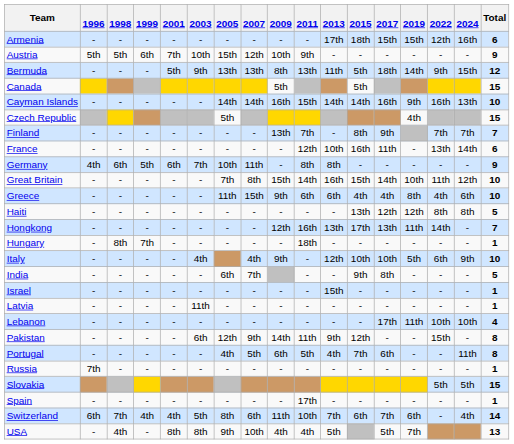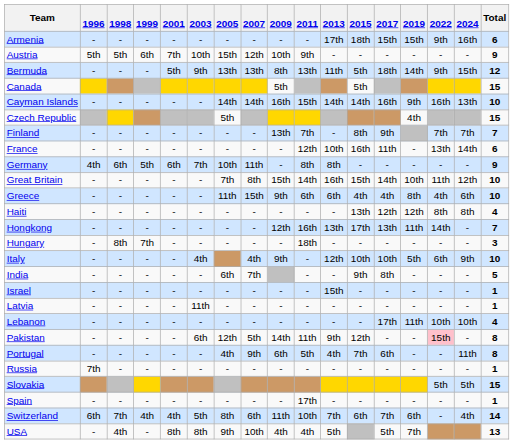 <table class="wikitable shortable" style="text-align:center; font-size:90%">
 <tr bgcolor=>
 <th><strong>Team</strong></th>
 <th><br><a href='#'>1996</a></th>
 <th><br><a href='#'>1998</a></th>
 <th><br><a href='#'>1999</a></th>
 <th><br><a href='#'>2001</a></th>
 <th><br><a href='#'>2003</a></th>
 <th><br><a href='#'>2005</a></th>
 <th><br><a href='#'>2007</a></th>
 <th><br><a href='#'>2009</a></th>
 <th><br><a href='#'>2011</a></th>
 <th><br><a href='#'>2013</a></th>
 <th><br><a href='#'>2015</a></th>
 <th><br><a href='#'>2017</a></th>
 <th><br><a href='#'>2019</a></th>
 <th><br><a href='#'>2022</a></th>
 <th><br><a href='#'>2024</a></th>
 <th><strong>Total</strong></th>
 </tr>
 <tr bgcolor= #D0E6FF>
 <td align=left> <a href='#'>Armenia</a></td>
 <td>-</td>
 <td>-</td>
 <td>-</td>
 <td>-</td>
 <td>-</td>
 <td>-</td>
 <td>-</td>
 <td>-</td>
 <td>-</td>
 <td>17th</td>
 <td>18th</td>
 <td>15th</td>
 <td>15th</td>
-<td>12th</td>
+<td>9th</td>
 <td>16th</td>
 <td><strong>6</strong></td>
 </tr>
 <tr>
 <td align=left> <a href='#'>Austria</a></td>
 <td>5th</td>
 <td>5th</td>
 <td>6th</td>
 <td>7th</td>
 <td>10th</td>
 <td>15th</td>
 <td>12th</td>
 <td>10th</td>
 <td>9th</td>
 <td>-</td>
 <td>-</td>
 <td>-</td>
 <td>-</td>
 <td>-</td>
 <td>-</td>
 <td><strong>9</strong></td>
 </tr>
 <tr bgcolor= #D0E6FF>
 <td align=left> <a href='#'>Bermuda</a></td>
 <td>-</td>
 <td>-</td>
 <td>-</td>
 <td>5th</td>
 <td>9th</td>
 <td>13th</td>
 <td>13th</td>
 <td>8th</td>
 <td>13th</td>
 <td>11th</td>
 <td>5th</td>
 <td>18th</td>
 <td>14th</td>
 <td>9th</td>
 <td>15th</td>
 <td><strong>12</strong></td>
 </tr>
 <tr>
 <td align=left> <a href='#'>Canada</a></td>
 <td bgcolor=gold></td>
 <td bgcolor=#CC9966></td>
 <td bgcolor=silver></td>
 <td bgcolor=gold></td>
 <td bgcolor=gold></td>
 <td bgcolor=gold></td>
 <td bgcolor=gold></td>
 <td>5th</td>
 <td bgcolor=silver></td>
 <td bgcolor=#CC9966></td>
 <td>5th</td>
 <td bgcolor=silver></td>
 <td bgcolor=#CC9966></td>
 <td bgcolor=gold></td>
 <td bgcolor=gold></td>
 <td><strong>15</strong></td>
 </tr>
 <tr bgcolor= #D0E6FF>
 <td align=left> <a href='#'>Cayman Islands</a></td>
 <td>-</td>
 <td>-</td>
 <td>-</td>
 <td>-</td>
 <td>-</td>
 <td>14th</td>
 <td>14th</td>
 <td>16th</td>
 <td>15th</td>
 <td>14th</td>
 <td>14th</td>
 <td>16th</td>
 <td>9th</td>
 <td>16th</td>
 <td>13th</td>
 <td><strong>10</strong></td>
 </tr>
 <tr>
 <td align=left> <a href='#'>Czech Republic</a></td>
 <td bgcolor=silver></td>
 <td bgcolor=gold></td>
 <td bgcolor=#CC9966></td>
 <td bgcolor=silver></td>
 <td bgcolor=silver></td>
 <td>5th</td>
 <td bgcolor=silver></td>
 <td bgcolor=gold></td>
 <td bgcolor=gold></td>
 <td bgcolor=silver></td>
 <td bgcolor=#CC9966></td>
 <td bgcolor=#CC9966></td>
 <td>4th</td>
 <td bgcolor=silver></td>
 <td bgcolor=silver></td>
 <td><strong>15</strong></td>
 </tr>
 <tr bgcolor= #D0E6FF>
 <td align=left> <a href='#'>Finland</a></td>
 <td>-</td>
 <td>-</td>
 <td>-</td>
 <td>-</td>
 <td>-</td>
 <td>-</td>
 <td>-</td>
 <td>13th</td>
 <td>7th</td>
 <td>-</td>
 <td>8th</td>
 <td>9th</td>
 <td bgcolor=silver></td>
 <td>7th</td>
 <td>7th</td>
 <td><strong>7</strong></td>
 </tr>
 <tr>
 <td align=left> <a href='#'>France</a></td>
 <td>-</td>
 <td>-</td>
 <td>-</td>
 <td>-</td>
 <td>-</td>
 <td>-</td>
 <td>-</td>
 <td>-</td>
 <td>12th</td>
 <td>10th</td>
 <td>16th</td>
 <td>11th</td>
 <td>-</td>
 <td>13th</td>
 <td>14th</td>
 <td><strong>6</strong></td>
 </tr>
 <tr bgcolor= #D0E6FF>
 <td align=left> <a href='#'>Germany</a></td>
 <td>4th</td>
 <td>6th</td>
 <td>5th</td>
 <td>6th</td>
 <td>7th</td>
 <td>10th</td>
 <td>11th</td>
 <td>-</td>
 <td>8th</td>
 <td>8th</td>
 <td>-</td>
 <td>-</td>
 <td>-</td>
 <td>-</td>
 <td>-</td>
 <td><strong>9</strong></td>
 </tr>
 <tr>
 <td align=left> <a href='#'>Great Britain</a></td>
 <td>-</td>
 <td>-</td>
 <td>-</td>
 <td>-</td>
 <td>-</td>
 <td>7th</td>
 <td>8th</td>
 <td>15th</td>
 <td>14th</td>
 <td>16th</td>
 <td>15th</td>
 <td>14th</td>
 <td>10th</td>
 <td>11th</td>
 <td>12th</td>
 <td><strong>10</strong></td>
 </tr>
 <tr bgcolor= #D0E6FF>
 <td align=left> <a href='#'>Greece</a></td>
 <td>-</td>
 <td>-</td>
 <td>-</td>
 <td>-</td>
 <td>-</td>
 <td>11th</td>
 <td>15th</td>
 <td>9th</td>
 <td>6th</td>
 <td>6th</td>
 <td>4th</td>
 <td>4th</td>
 <td>8th</td>
 <td>4th</td>
 <td>6th</td>
 <td><strong>10</strong></td>
 </tr>
 <tr>
 <td align=left> <a href='#'>Haiti</a></td>
 <td>-</td>
 <td>-</td>
 <td>-</td>
 <td>-</td>
 <td>-</td>
 <td>-</td>
 <td>-</td>
 <td>-</td>
 <td>-</td>
 <td>-</td>
 <td>13th</td>
 <td>12th</td>
 <td>12th</td>
 <td>8th</td>
 <td>8th</td>
-<td><strong>5</strong></td>
+<td><strong>4</strong></td>
 </tr>
 <tr bgcolor= #D0E6FF>
 <td align=left> <a href='#'>Hongkong</a></td>
 <td>-</td>
 <td>-</td>
 <td>-</td>
 <td>-</td>
 <td>-</td>
 <td>-</td>
 <td>-</td>
 <td>12th</td>
 <td>16th</td>
 <td>13th</td>
 <td>17th</td>
 <td>13th</td>
 <td>11th</td>
 <td>14th</td>
 <td>-</td>
 <td><strong>7</strong></td>
 </tr>
 <tr>
 <td align=left> <a href='#'>Hungary</a></td>
 <td>-</td>
 <td>8th</td>
 <td>7th</td>
 <td>-</td>
 <td>-</td>
 <td>-</td>
 <td>-</td>
 <td>-</td>
 <td>18th</td>
 <td>-</td>
 <td>-</td>
 <td>-</td>
 <td>-</td>
 <td>-</td>
 <td>-</td>
-<td><strong>1</strong></td>
+<td><strong>3</strong></td>
 </tr>
 <tr bgcolor= #D0E6FF>
 <td align=left> <a href='#'>Italy</a></td>
 <td>-</td>
 <td>-</td>
 <td>-</td>
 <td>-</td>
 <td>4th</td>
 <td bgcolor=#CC9966></td>
 <td>4th</td>
 <td>9th</td>
 <td>-</td>
 <td>12th</td>
 <td>10th</td>
 <td>10th</td>
 <td>5th</td>
 <td>6th</td>
 <td>9th</td>
 <td><strong>10</strong></td>
 </tr>
 <tr>
 <td align=left> <a href='#'>India</a></td>
 <td>-</td>
 <td>-</td>
 <td>-</td>
 <td>-</td>
 <td>-</td>
 <td>6th</td>
 <td>7th</td>
 <td bgcolor=silver></td>
 <td>-</td>
 <td>-</td>
 <td>9th</td>
 <td>8th</td>
 <td>-</td>
 <td>-</td>
 <td>-</td>
 <td><strong>5</strong></td>
 </tr>
 <tr bgcolor= #D0E6FF>
 <td align=left> <a href='#'>Israel</a></td>
 <td>-</td>
 <td>-</td>
 <td>-</td>
 <td>-</td>
 <td>-</td>
 <td>-</td>
 <td>-</td>
 <td>-</td>
 <td>-</td>
 <td>15th</td>
 <td>-</td>
 <td>-</td>
 <td>-</td>
 <td>-</td>
 <td>-</td>
 <td><strong>1</strong></td>
 </tr>
 <tr>
 <td align=left> <a href='#'>Latvia</a></td>
 <td>-</td>
 <td>-</td>
 <td>-</td>
 <td>-</td>
 <td>11th</td>
 <td>-</td>
 <td>-</td>
 <td>-</td>
 <td>-</td>
 <td>-</td>
 <td>-</td>
 <td>-</td>
 <td>-</td>
 <td>-</td>
 <td>-</td>
 <td><strong>1</strong></td>
 </tr>
 <tr bgcolor= #D0E6FF>
 <td align=left> <a href='#'>Lebanon</a></td>
 <td>-</td>
 <td>-</td>
 <td>-</td>
 <td>-</td>
 <td>-</td>
 <td>-</td>
 <td>-</td>
 <td>-</td>
 <td>-</td>
 <td>-</td>
 <td>-</td>
 <td>17th</td>
 <td>11th</td>
 <td>10th</td>
 <td>10th</td>
 <td><strong>4</strong></td>
 </tr>
 <tr>
 <td align=left> <a href='#'>Pakistan</a></td>
 <td>-</td>
 <td>-</td>
 <td>-</td>
 <td>-</td>
 <td>6th</td>
 <td>12th</td>
-<td>9th</td>
+<td>5th</td>
 <td>14th</td>
 <td>11th</td>
 <td>9th</td>
 <td>12th</td>
 <td>-</td>
 <td>-</td>
-<td>15th</td>
+<td style="background: pink;">15th</td>
 <td>-</td>
 <td><strong>8</strong></td>
 </tr>
 <tr bgcolor= #D0E6FF>
 <td align=left> <a href='#'>Portugal</a></td>
 <td>-</td>
 <td>-</td>
 <td>-</td>
 <td>-</td>
 <td>-</td>
 <td>4th</td>
-<td>5th</td>
+<td>9th</td>
 <td>6th</td>
 <td>5th</td>
 <td>4th</td>
 <td>7th</td>
 <td>6th</td>
 <td>-</td>
 <td>-</td>
 <td>11th</td>
 <td><strong>8</strong></td>
 </tr>
 <tr F>
 <td align=left> <a href='#'>Russia</a></td>
 <td>7th</td>
 <td>-</td>
 <td>-</td>
 <td>-</td>
 <td>-</td>
 <td>-</td>
 <td>-</td>
 <td>-</td>
 <td>-</td>
 <td>-</td>
 <td>-</td>
 <td>-</td>
 <td>-</td>
 <td>-</td>
 <td>-</td>
 <td><strong>1</strong></td>
 </tr>
 <tr bgcolor= #D0E6FF>
 <td align=left> <a href='#'>Slovakia</a></td>
 <td bgcolor=#CC9966></td>
 <td bgcolor=silver></td>
 <td bgcolor=gold></td>
 <td bgcolor=#CC9966></td>
 <td bgcolor=#CC9966></td>
 <td bgcolor=silver></td>
 <td bgcolor=#CC9966></td>
 <td bgcolor=#CC9966></td>
 <td bgcolor=#CC9966></td>
 <td bgcolor=gold></td>
 <td bgcolor=gold></td>
 <td bgcolor=gold></td>
 <td bgcolor=gold></td>
 <td>5th</td>
 <td>5th</td>
 <td><strong>15</strong></td>
 </tr>
 <tr>
 <td align=left> <a href='#'>Spain</a></td>
 <td>-</td>
 <td>-</td>
 <td>-</td>
 <td>-</td>
 <td>-</td>
 <td>-</td>
 <td>-</td>
 <td>-</td>
 <td>17th</td>
 <td>-</td>
 <td>-</td>
 <td>-</td>
 <td>-</td>
 <td>-</td>
 <td>-</td>
 <td><strong>1</strong></td>
 </tr>
 <tr bgcolor= #D0E6FF>
 <td align=left> <a href='#'>Switzerland</a></td>
 <td>6th</td>
 <td>7th</td>
 <td>4th</td>
 <td>4th</td>
 <td>5th</td>
 <td>8th</td>
 <td>6th</td>
 <td>11th</td>
 <td>10th</td>
 <td>7th</td>
 <td>6th</td>
 <td>7th</td>
 <td>6th</td>
 <td>-</td>
 <td>4th</td>
 <td><strong>14</strong></td>
 </tr>
 <tr>
 <td align=left> <a href='#'>USA</a></td>
 <td>-</td>
 <td>4th</td>
 <td>-</td>
 <td>8th</td>
 <td>8th</td>
 <td>9th</td>
 <td>10th</td>
 <td>4th</td>
 <td>4th</td>
 <td>5th</td>
 <td bgcolor=silver></td>
 <td>5th</td>
 <td>7th</td>
 <td bgcolor=#CC9966></td>
 <td bgcolor=#CC9966></td>
 <td><strong>13</strong></td>
 </tr>
 </table>
